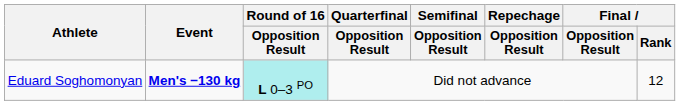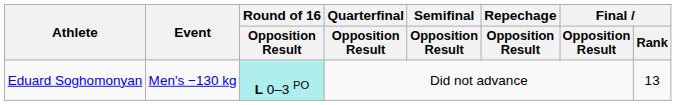 <table class="wikitable" style="font-size:90%">
 <tr>
 <th rowspan=2>Athlete</th>
 <th rowspan=2>Event</th>
 <th>Round of 16</th>
 <th>Quarterfinal</th>
 <th>Semifinal</th>
 <th>Repechage</th>
 <th colspan=2>Final / </th>
 </tr>
 <tr style="font-size: 95%">
 <th>Opposition<br>Result</th>
 <th>Opposition<br>Result</th>
 <th>Opposition<br>Result</th>
 <th>Opposition<br>Result</th>
 <th>Opposition<br>Result</th>
 <th>Rank</th>
 </tr>
 <tr align=center>
 <td align=left><a href='#'>Eduard Soghomonyan</a></td>
-<td align=left><strong><a href='#'>Men's −130 kg</a></strong></td>
+<td align=left><a href='#'>Men's −130 kg</a></td>
 <td style="background: paleturquoise;"><br><strong>L</strong> 0–3 <sup>PO</sup></td>
 <td colspan=4>Did not advance</td>
-<td>12</td>
+<td>13</td>
 </tr>
 </table>
